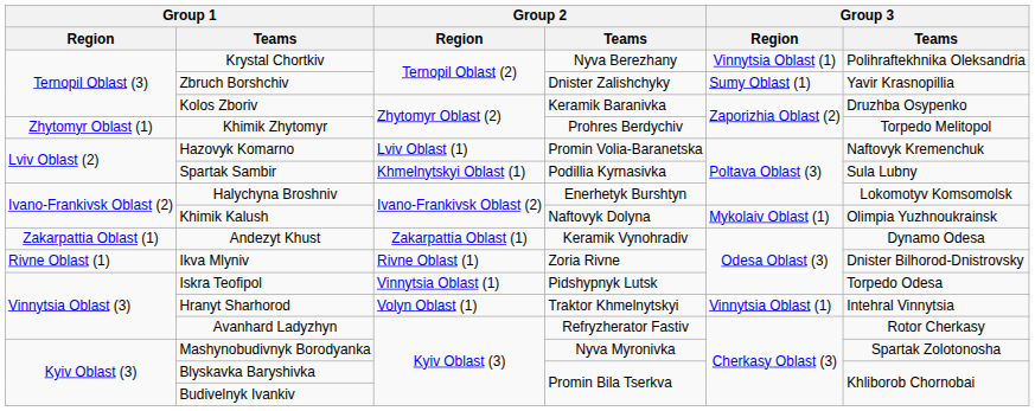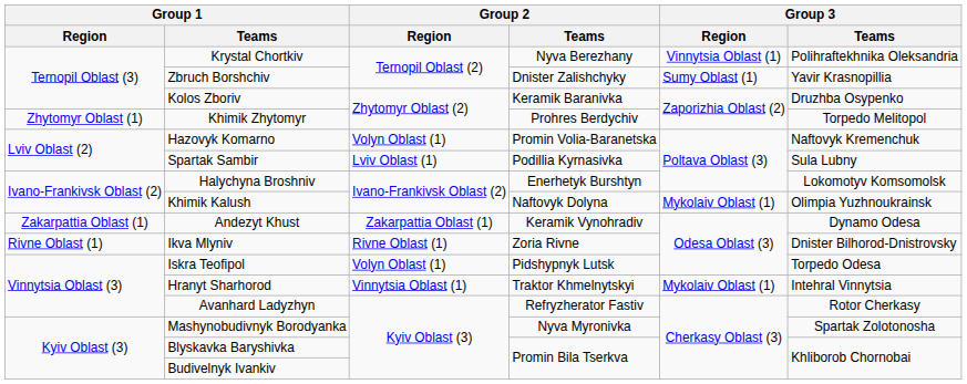 <table class="wikitable">
 <tr>
 <th colspan=2>Group 1</th>
 <th colspan=2>Group 2</th>
 <th colspan=2>Group 3</th>
 </tr>
 <tr>
 <th>Region</th>
 <th>Teams</th>
 <th>Region</th>
 <th>Teams</th>
 <th>Region</th>
 <th>Teams</th>
 </tr>
 <tr align="center">
 <td rowspan=3><a href='#'>Ternopil Oblast</a> (3)</td>
 <td>Krystal Chortkiv</td>
 <td rowspan=2><a href='#'>Ternopil Oblast</a> (2)</td>
 <td>Nyva Berezhany</td>
 <td><a href='#'>Vinnytsia Oblast</a> (1)</td>
 <td>Polihraftekhnika Oleksandria</td>
 </tr>
 <tr>
 <td>Zbruch Borshchiv</td>
 <td>Dnister Zalishchyky</td>
 <td><a href='#'>Sumy Oblast</a> (1)</td>
 <td>Yavir Krasnopillia</td>
 </tr>
 <tr>
 <td>Kolos Zboriv</td>
 <td rowspan=2><a href='#'>Zhytomyr Oblast</a> (2)</td>
 <td>Keramik Baranivka</td>
 <td rowspan=2><a href='#'>Zaporizhia Oblast</a> (2)</td>
 <td>Druzhba Osypenko</td>
 </tr>
 <tr align="center">
 <td><a href='#'>Zhytomyr Oblast</a> (1)</td>
 <td>Khimik Zhytomyr</td>
 <td>Prohres Berdychiv</td>
 <td>Torpedo Melitopol</td>
 </tr>
 <tr>
 <td rowspan=2><a href='#'>Lviv Oblast</a> (2)</td>
 <td>Hazovyk Komarno</td>
-<td><a href='#'>Lviv Oblast</a> (1)</td>
+<td><a href='#'>Volyn Oblast</a> (1)</td>
 <td>Promin Volia-Baranetska</td>
 <td rowspan=3><a href='#'>Poltava Oblast</a> (3)</td>
 <td>Naftovyk Kremenchuk</td>
 </tr>
 <tr>
 <td>Spartak Sambir</td>
-<td><a href='#'>Khmelnytskyi Oblast</a> (1)</td>
+<td><a href='#'>Lviv Oblast</a> (1)</td>
 <td>Podillia Kyrnasivka</td>
 <td>Sula Lubny</td>
 </tr>
 <tr align="center">
 <td rowspan=2><a href='#'>Ivano-Frankivsk Oblast</a> (2)</td>
 <td>Halychyna Broshniv</td>
 <td rowspan=2><a href='#'>Ivano-Frankivsk Oblast</a> (2)</td>
 <td>Enerhetyk Burshtyn</td>
 <td>Lokomotyv Komsomolsk</td>
 </tr>
 <tr>
 <td>Khimik Kalush</td>
 <td>Naftovyk Dolyna</td>
 <td><a href='#'>Mykolaiv Oblast</a> (1)</td>
 <td>Olimpia Yuzhnoukrainsk</td>
 </tr>
 <tr align="center">
 <td><a href='#'>Zakarpattia Oblast</a> (1)</td>
 <td>Andezyt Khust</td>
 <td><a href='#'>Zakarpattia Oblast</a> (1)</td>
 <td>Keramik Vynohradiv</td>
 <td rowspan=3><a href='#'>Odesa Oblast</a> (3)</td>
 <td>Dynamo Odesa</td>
 </tr>
 <tr>
 <td><a href='#'>Rivne Oblast</a> (1)</td>
 <td>Ikva Mlyniv</td>
 <td><a href='#'>Rivne Oblast</a> (1)</td>
 <td>Zoria Rivne</td>
 <td>Dnister Bilhorod-Dnistrovsky</td>
 </tr>
 <tr>
 <td rowspan=3><a href='#'>Vinnytsia Oblast</a> (3)</td>
 <td>Iskra Teofipol</td>
-<td><a href='#'>Vinnytsia Oblast</a> (1)</td>
+<td><a href='#'>Volyn Oblast</a> (1)</td>
 <td>Pidshypnyk Lutsk</td>
 <td>Torpedo Odesa</td>
 </tr>
 <tr>
 <td>Hranyt Sharhorod</td>
-<td><a href='#'>Volyn Oblast</a> (1)</td>
+<td><a href='#'>Vinnytsia Oblast</a> (1)</td>
 <td>Traktor Khmelnytskyi</td>
-<td><a href='#'>Vinnytsia Oblast</a> (1)</td>
+<td><a href='#'>Mykolaiv Oblast</a> (1)</td>
 <td>Intehral Vinnytsia</td>
 </tr>
 <tr align="center">
 <td>Avanhard Ladyzhyn</td>
 <td rowspan=4><a href='#'>Kyiv Oblast</a> (3)</td>
 <td>Refryzherator Fastiv</td>
 <td rowspan=4><a href='#'>Cherkasy Oblast</a> (3)</td>
 <td>Rotor Cherkasy</td>
 </tr>
 <tr align="center">
 <td rowspan=3><a href='#'>Kyiv Oblast</a> (3)</td>
 <td>Mashynobudivnyk Borodyanka</td>
 <td>Nyva Myronivka</td>
 <td>Spartak Zolotonosha</td>
 </tr>
 <tr>
 <td>Blyskavka Baryshivka</td>
 <td rowspan=2>Promin Bila Tserkva</td>
 <td rowspan=2>Khliborob Chornobai</td>
 </tr>
 <tr>
 <td>Budivelnyk Ivankiv</td>
 </tr>
 </table>
